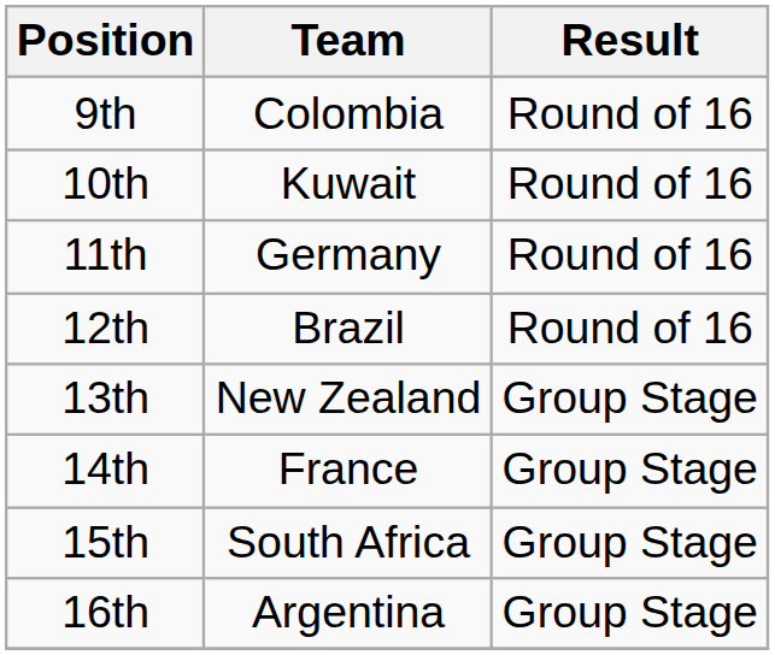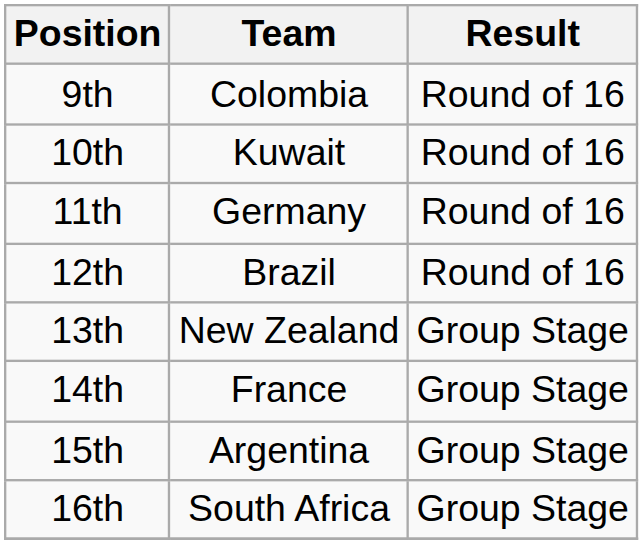 <table class="wikitable" style="text-align: center;">
 <tr>
 <th>Position</th>
 <th>Team</th>
 <th>Result</th>
 </tr>
 <tr>
 <td>9th</td>
 <td> Colombia</td>
 <td>Round of 16</td>
 </tr>
 <tr>
 <td>10th</td>
 <td> Kuwait</td>
 <td>Round of 16</td>
 </tr>
 <tr>
 <td>11th</td>
 <td> Germany</td>
 <td>Round of 16</td>
 </tr>
 <tr>
 <td>12th</td>
 <td> Brazil</td>
 <td>Round of 16</td>
 </tr>
 <tr>
 <td>13th</td>
 <td> New Zealand</td>
 <td>Group Stage</td>
 </tr>
 <tr>
 <td>14th</td>
 <td> France</td>
 <td>Group Stage</td>
 </tr>
 <tr>
 <td>15th</td>
-<td> South Africa</td>
+<td> Argentina</td>
 <td>Group Stage</td>
 </tr>
 <tr>
 <td>16th</td>
-<td> Argentina</td>
+<td> South Africa</td>
 <td>Group Stage</td>
 </tr>
 <tr>
 </tr>
 </table>
